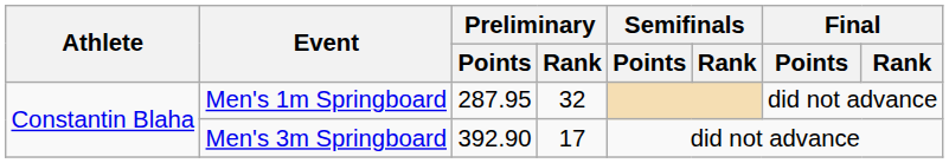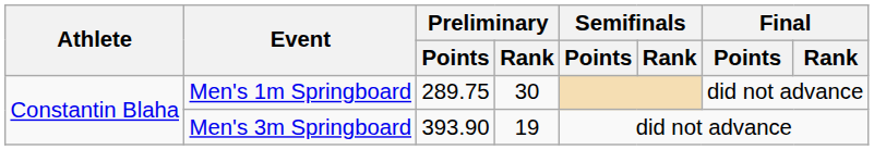 <table class=wikitable style="font-size:90%">
 <tr>
 <th rowspan="2">Athlete</th>
 <th rowspan="2">Event</th>
 <th colspan="2">Preliminary</th>
 <th colspan="2">Semifinals</th>
 <th colspan="2">Final</th>
 </tr>
 <tr>
 <th>Points</th>
 <th>Rank</th>
 <th>Points</th>
 <th>Rank</th>
 <th>Points</th>
 <th>Rank</th>
 </tr>
 <tr>
 <td rowspan="2"><a href='#'>Constantin Blaha</a></td>
 <td><a href='#'>Men's 1m Springboard</a></td>
-<td align=center>287.95</td>
-<td align=center>32</td>
+<td align=center>289.75</td>
+<td align=center>30</td>
 <td colspan= 2 bgcolor="wheat"></td>
 <td align=center colspan=2>did not advance</td>
 </tr>
 <tr>
 <td><a href='#'>Men's 3m Springboard</a></td>
-<td align=center>392.90</td>
-<td align=center>17</td>
+<td align=center>393.90</td>
+<td align=center>19</td>
 <td align=center colspan=4>did not advance</td>
 </tr>
 </table>
